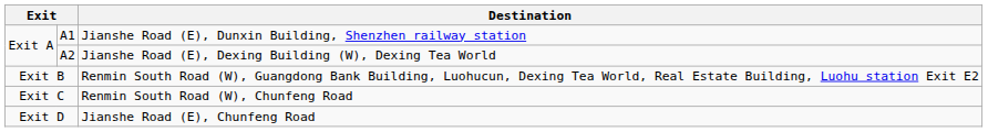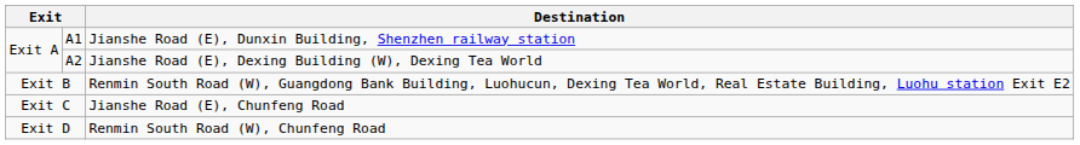 <table class="wikitable">
 <tr>
 <th colspan="2" style="width:70px">Exit</th>
 <th>Destination</th>
 </tr>
 <tr>
 <td rowspan="2" align="center">Exit A</td>
 <td>A1</td>
 <td>Jianshe Road (E), Dunxin Building, <a href='#'>Shenzhen railway station</a></td>
 </tr>
 <tr>
 <td>A2</td>
 <td>Jianshe Road (E), Dexing Building (W), Dexing Tea World</td>
 </tr>
 <tr>
 <td colspan="2" align="center">Exit B</td>
 <td>Renmin South Road (W), Guangdong Bank Building, Luohucun, Dexing Tea World, Real Estate Building, <a href='#'>Luohu station</a> Exit E2</td>
 </tr>
 <tr>
 <td colspan="2" align="center">Exit C</td>
-<td>Renmin South Road (W), Chunfeng Road</td>
+<td>Jianshe Road (E), Chunfeng Road</td>
 </tr>
 <tr>
 <td colspan="2" align="center">Exit D</td>
-<td>Jianshe Road (E), Chunfeng Road</td>
+<td>Renmin South Road (W), Chunfeng Road</td>
 </tr>
 </table>
